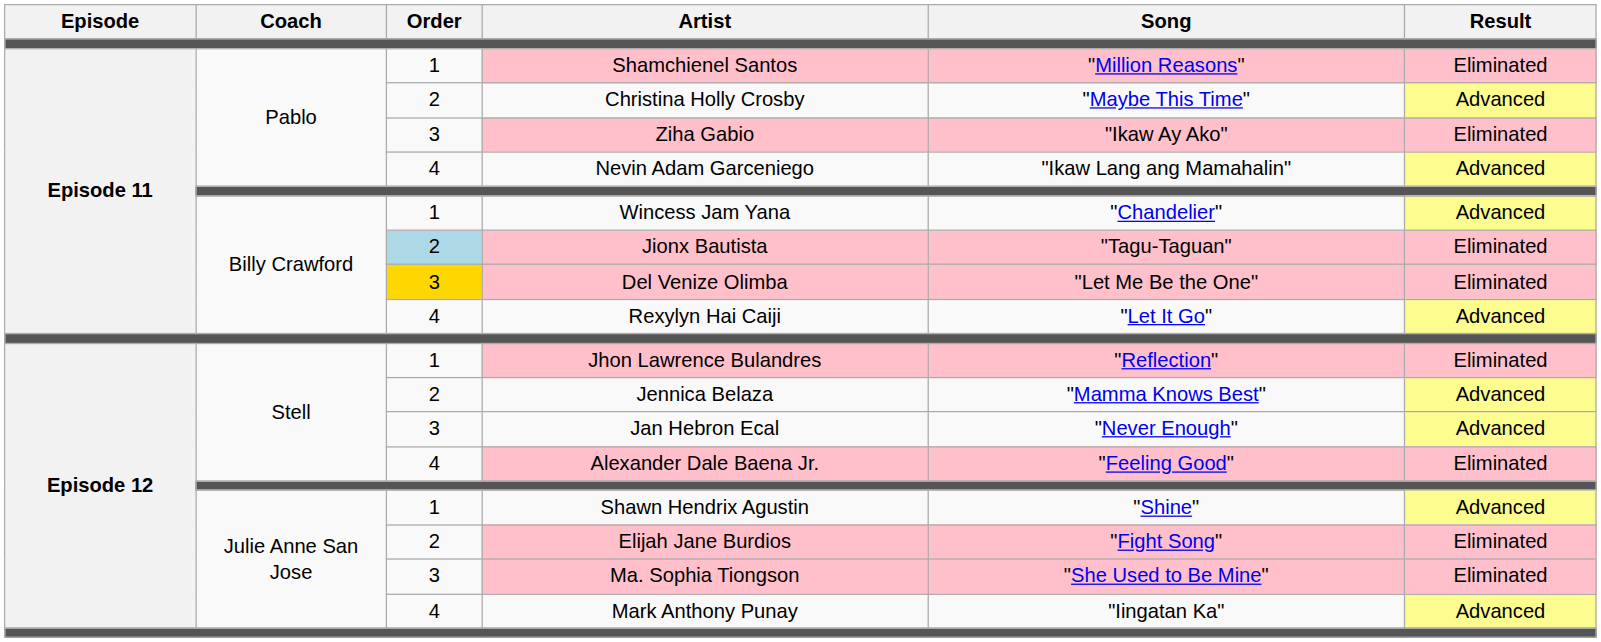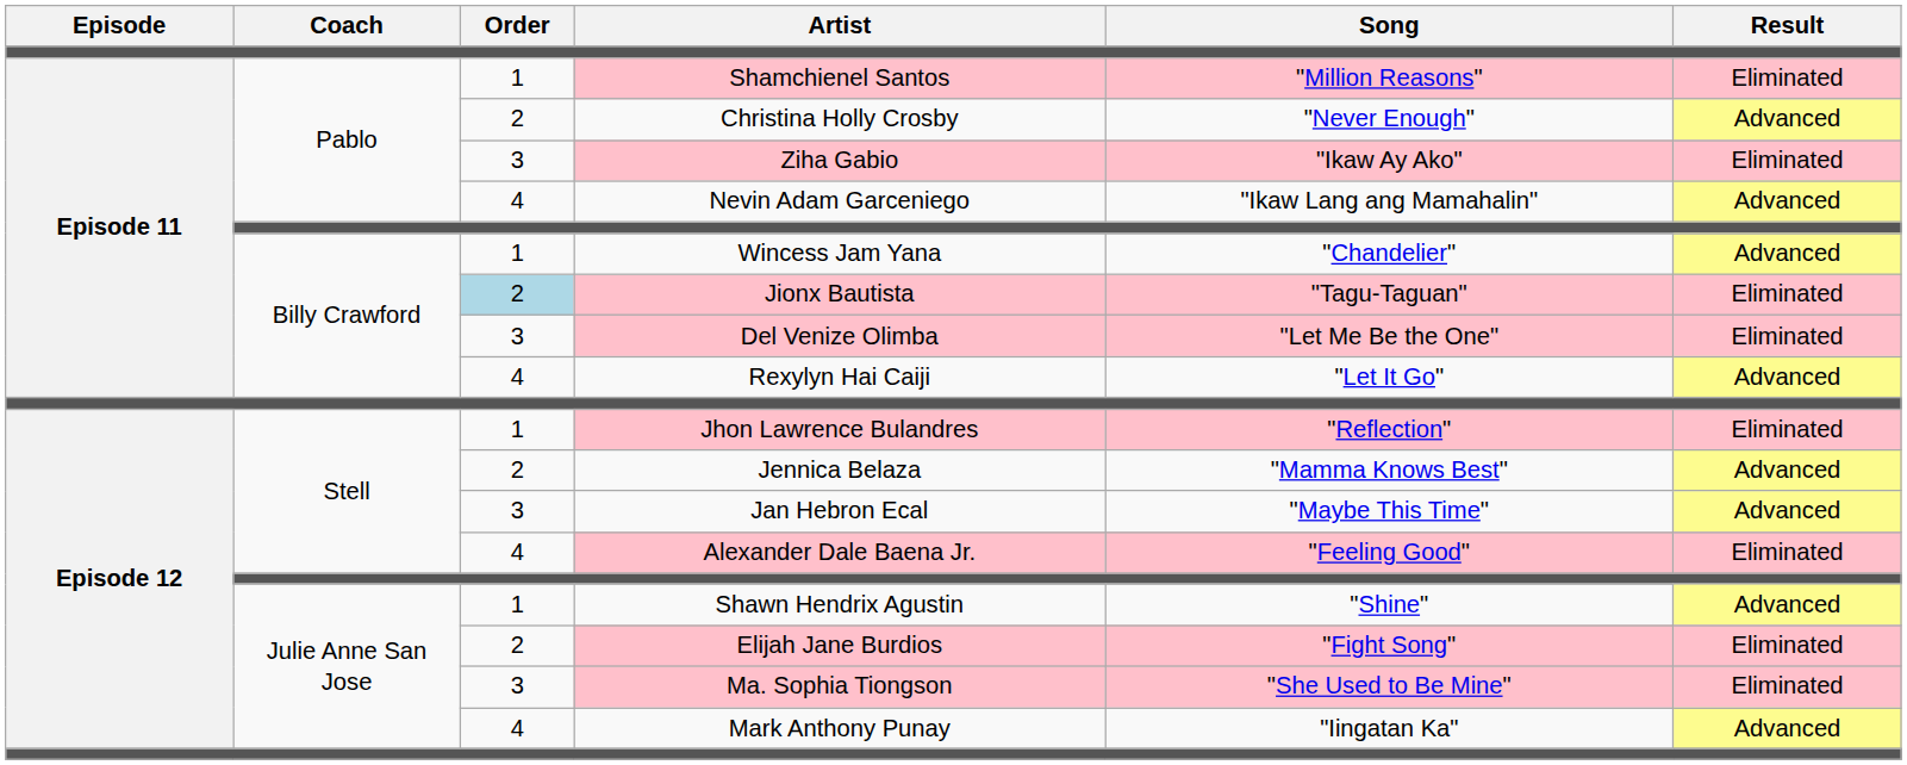 <table class="wikitable" style="text-align:center; line-height:20px; width:100%;">
 <tr>
 <th width="12%">Episode</th>
 <th width="12%">Coach</th>
 <th width="06%">Order</th>
 <th width="28%">Artist</th>
 <th width="30%">Song</th>
 <th width="15%">Result</th>
 </tr>
 <tr>
 <td colspan="6" style="background:#555;"></td>
 </tr>
 <tr>
 <th rowspan="9">Episode 11<br><small></small></th>
 <td rowspan="4">Pablo</td>
 <td>1</td>
 <td style="background:pink">Shamchienel Santos</td>
 <td style="background:pink">"<a href='#'>Million Reasons</a>"</td>
 <td style="background:pink">Eliminated</td>
 </tr>
 <tr>
 <td>2</td>
 <td>Christina Holly Crosby</td>
-<td>"<a href='#'>Maybe This Time</a>"</td>
+<td>"<a href='#'>Never Enough</a>"</td>
 <td style="background:#fdfc8f">Advanced</td>
 </tr>
 <tr>
 <td>3</td>
 <td style="background:pink">Ziha Gabio</td>
 <td style="background:pink">"Ikaw Ay Ako"</td>
 <td style="background:pink">Eliminated</td>
 </tr>
 <tr>
 <td>4</td>
 <td>Nevin Adam Garceniego</td>
 <td>"Ikaw Lang ang Mamahalin"</td>
 <td style="background:#fdfc8f">Advanced</td>
 </tr>
 <tr>
 <td colspan="5" style="background:#555;"></td>
 </tr>
 <tr>
 <td rowspan="4">Billy Crawford</td>
 <td>1</td>
 <td>Wincess Jam Yana</td>
 <td>"<a href='#'>Chandelier</a>"</td>
 <td style="background:#fdfc8f">Advanced</td>
 </tr>
 <tr>
 <td style="background: lightblue;">2</td>
 <td style="background:pink">Jionx Bautista</td>
 <td style="background:pink">"Tagu-Taguan"</td>
 <td style="background:pink">Eliminated</td>
 </tr>
 <tr>
-<td style="background: gold;">3</td>
+<td>3</td>
 <td style="background:pink">Del Venize Olimba</td>
 <td style="background:pink">"Let Me Be the One"</td>
 <td style="background:pink">Eliminated</td>
 </tr>
 <tr>
 <td>4</td>
 <td>Rexylyn Hai Caiji</td>
 <td>"<a href='#'>Let It Go</a>"</td>
 <td style="background:#fdfc8f">Advanced</td>
 </tr>
 <tr>
 <td colspan="6" style="background:#555;"></td>
 </tr>
 <tr>
 <th rowspan="9">Episode 12<br><small></small></th>
 <td rowspan="4">Stell</td>
 <td>1</td>
 <td style="background:pink">Jhon Lawrence Bulandres</td>
 <td style="background:pink">"<a href='#'>Reflection</a>"</td>
 <td style="background:pink">Eliminated</td>
 </tr>
 <tr>
 <td>2</td>
 <td>Jennica Belaza</td>
 <td>"<a href='#'>Mamma Knows Best</a>"</td>
 <td style="background:#fdfc8f">Advanced</td>
 </tr>
 <tr>
 <td>3</td>
 <td>Jan Hebron Ecal</td>
-<td>"<a href='#'>Never Enough</a>"</td>
+<td>"<a href='#'>Maybe This Time</a>"</td>
 <td style="background:#fdfc8f">Advanced</td>
 </tr>
 <tr>
 <td>4</td>
 <td style="background:pink">Alexander Dale Baena Jr.</td>
 <td style="background:pink">"<a href='#'>Feeling Good</a>"</td>
 <td style="background:pink">Eliminated</td>
 </tr>
 <tr>
 <td colspan="5" style="background:#555;"></td>
 </tr>
 <tr>
 <td rowspan="4">Julie Anne San Jose</td>
 <td>1</td>
 <td>Shawn Hendrix Agustin</td>
 <td>"<a href='#'>Shine</a>"</td>
 <td style="background:#fdfc8f">Advanced</td>
 </tr>
 <tr>
 <td>2</td>
 <td style="background:pink">Elijah Jane Burdios</td>
 <td style="background:pink">"<a href='#'>Fight Song</a>"</td>
 <td style="background:pink">Eliminated</td>
 </tr>
 <tr>
 <td>3</td>
 <td style="background:pink">Ma. Sophia Tiongson</td>
 <td style="background:pink">"<a href='#'>She Used to Be Mine</a>"</td>
 <td style="background:pink">Eliminated</td>
 </tr>
 <tr>
 <td>4</td>
 <td>Mark Anthony Punay</td>
 <td>"Iingatan Ka"</td>
 <td style="background:#fdfc8f">Advanced</td>
 </tr>
 <tr>
 <td colspan="6" style="background:#555;"></td>
 </tr>
 </table>
